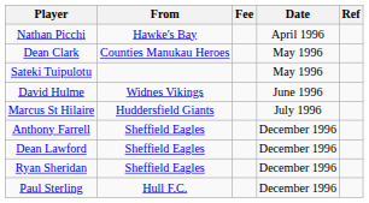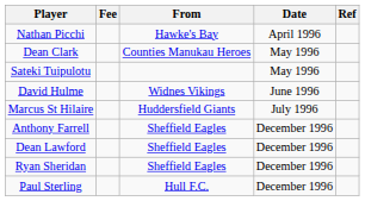 <table class="wikitable" style="text-align:center; width="70%; text-align:left">
 <tr>
 <th><strong>Player</strong></th>
+<th><strong>Fee</strong></th>
 <th><strong>From</strong></th>
-<th><strong>Fee</strong></th>
 <th><strong>Date</strong></th>
 <th><strong>Ref</strong></th>
 </tr>
 <tr --->
 <td><a href='#'>Nathan Picchi</a></td>
+<td></td>
 <td><a href='#'>Hawke's Bay</a></td>
-<td></td>
 <td>April 1996</td>
 <td></td>
 </tr>
 <tr --->
 <td><a href='#'>Dean Clark</a></td>
+<td></td>
 <td><a href='#'>Counties Manukau Heroes</a></td>
-<td></td>
 <td>May 1996</td>
 <td></td>
 </tr>
 <tr --->
 <td><a href='#'>Sateki Tuipulotu</a></td>
 <td></td>
 <td></td>
 <td>May 1996</td>
 <td></td>
 </tr>
 <tr --->
 <td><a href='#'>David Hulme</a></td>
+<td></td>
 <td><a href='#'>Widnes Vikings</a></td>
-<td></td>
 <td>June 1996</td>
 <td></td>
 </tr>
 <tr --->
 <td><a href='#'>Marcus St Hilaire</a></td>
+<td></td>
 <td><a href='#'>Huddersfield Giants</a></td>
-<td></td>
 <td>July 1996</td>
 <td></td>
 </tr>
 <tr --->
 <td><a href='#'>Anthony Farrell</a></td>
+<td></td>
 <td><a href='#'>Sheffield Eagles</a></td>
-<td></td>
 <td>December 1996</td>
 <td></td>
 </tr>
 <tr --->
 <td><a href='#'>Dean Lawford</a></td>
+<td></td>
 <td><a href='#'>Sheffield Eagles</a></td>
-<td></td>
 <td>December 1996</td>
 <td></td>
 </tr>
 <tr --->
 <td><a href='#'>Ryan Sheridan</a></td>
+<td></td>
 <td><a href='#'>Sheffield Eagles</a></td>
-<td></td>
 <td>December 1996</td>
 <td></td>
 </tr>
 <tr --->
 <td><a href='#'>Paul Sterling</a></td>
+<td></td>
 <td><a href='#'>Hull F.C.</a></td>
-<td></td>
 <td>December 1996</td>
 <td></td>
 </tr>
 </table>
